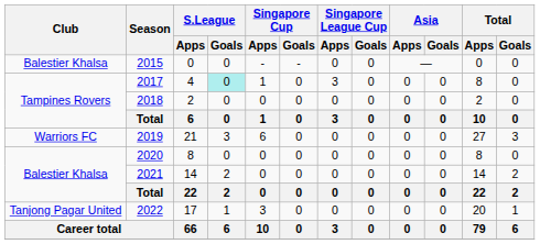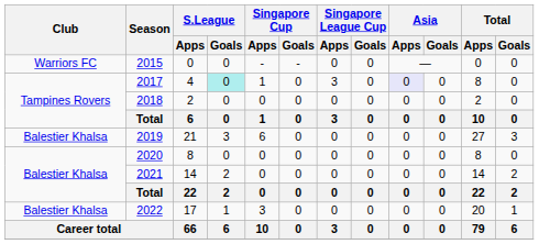 <table class="wikitable" style="text-align:center">
 <tr>
 <th rowspan=2 width=160>Club</th>
 <th rowspan=2>Season</th>
 <th colspan=2><a href='#'>S.League</a></th>
 <th colspan=2><a href='#'>Singapore Cup</a></th>
 <th colspan=2><a href='#'>Singapore<br>League Cup</a></th>
 <th colspan="2"><a href='#'>Asia</a></th>
 <th colspan=2>Total</th>
 </tr>
 <tr>
 <th width=40>Apps</th>
 <th width=40>Goals</th>
 <th width=40>Apps</th>
 <th width=40>Goals</th>
 <th width=40>Apps</th>
 <th width=40>Goals</th>
 <th width=40>Apps</th>
 <th width=40>Goals</th>
 <th width=40>Apps</th>
 <th width=40>Goals</th>
 </tr>
 <tr>
-<td><a href='#'>Balestier Khalsa</a></td>
+<td><a href='#'>Warriors FC</a></td>
 <td><a href='#'>2015</a></td>
 <td>0</td>
 <td>0</td>
 <td>-</td>
 <td>-</td>
 <td>0</td>
 <td>0</td>
 <td colspan='2'>—</td>
 <td>0</td>
 <td>0</td>
 </tr>
 <tr>
 <td rowspan="3"><a href='#'>Tampines Rovers</a></td>
 <td><a href='#'>2017</a></td>
 <td>4</td>
 <td style="background: paleturquoise;">0</td>
 <td>1</td>
 <td>0</td>
 <td>3</td>
 <td>0</td>
-<td>0</td>
+<td style="background: lavender;">0</td>
 <td>0</td>
 <td>8</td>
 <td>0</td>
 </tr>
 <tr>
 <td><a href='#'>2018</a></td>
 <td>2</td>
 <td>0</td>
 <td>0</td>
 <td>0</td>
 <td>0</td>
 <td>0</td>
 <td>0</td>
 <td>0</td>
 <td>2</td>
 <td>0</td>
 </tr>
 <tr>
 <th>Total</th>
 <th>6</th>
 <th>0</th>
 <th>1</th>
 <th>0</th>
 <th>3</th>
 <th>0</th>
 <th>0</th>
 <th>0</th>
 <th>10</th>
 <th>0</th>
 </tr>
 <tr>
-<td><a href='#'>Warriors FC</a></td>
+<td><a href='#'>Balestier Khalsa</a></td>
 <td><a href='#'>2019</a></td>
 <td>21</td>
 <td>3</td>
 <td>6</td>
 <td>0</td>
 <td>0</td>
 <td>0</td>
 <td>0</td>
 <td>0</td>
 <td>27</td>
 <td>3</td>
 </tr>
 <tr>
 <td rowspan="3"><a href='#'>Balestier Khalsa</a></td>
 <td><a href='#'>2020</a></td>
 <td>8</td>
 <td>0</td>
 <td>0</td>
 <td>0</td>
 <td>0</td>
 <td>0</td>
 <td>0</td>
 <td>0</td>
 <td>8</td>
 <td>0</td>
 </tr>
 <tr>
 <td><a href='#'>2021</a></td>
 <td>14</td>
 <td>2</td>
 <td>0</td>
 <td>0</td>
 <td>0</td>
 <td>0</td>
 <td>0</td>
 <td>0</td>
 <td>14</td>
 <td>2</td>
 </tr>
 <tr>
 <th>Total</th>
 <th>22</th>
 <th>2</th>
 <th>0</th>
 <th>0</th>
 <th>0</th>
 <th>0</th>
 <th>0</th>
 <th>0</th>
 <th>22</th>
 <th>2</th>
 </tr>
 <tr>
-<td><a href='#'>Tanjong Pagar United</a></td>
+<td><a href='#'>Balestier Khalsa</a></td>
 <td><a href='#'>2022</a></td>
 <td>17</td>
 <td>1</td>
 <td>3</td>
 <td>0</td>
 <td>0</td>
 <td>0</td>
 <td>0</td>
 <td>0</td>
 <td>20</td>
 <td>1</td>
 </tr>
 <tr>
 <th colspan=2>Career total</th>
 <th>66</th>
 <th>6</th>
 <th>10</th>
 <th>0</th>
 <th>3</th>
 <th>0</th>
 <th>0</th>
 <th>0</th>
 <th>79</th>
 <th>6</th>
 </tr>
 <tr>
 </tr>
 </table>
